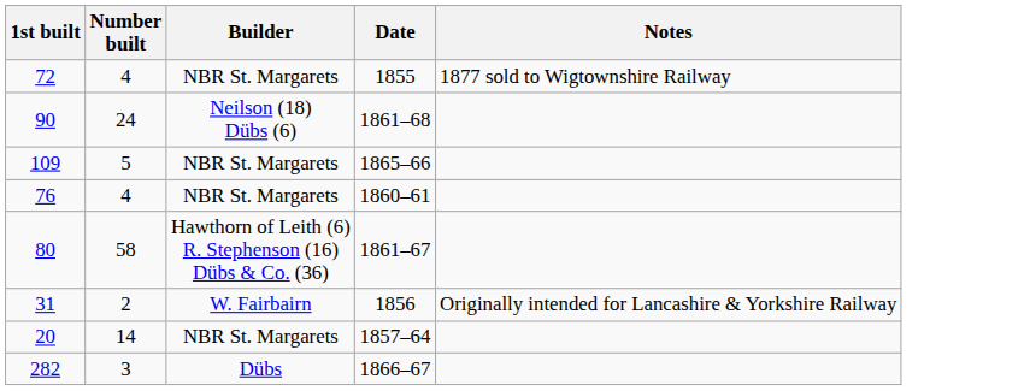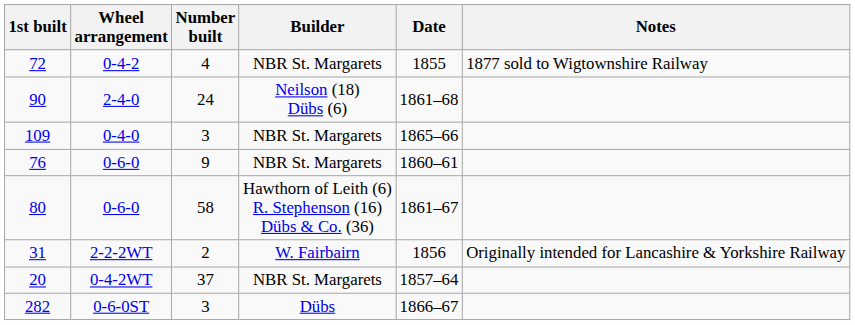 <table class="wikitable" style=text-align:center>
 <tr>
 <th>1st built</th>
+<th>Wheel<br>arrangement</th>
 <th>Number<br>built</th>
 <th>Builder</th>
 <th>Date</th>
 <th>Notes</th>
 </tr>
 <tr>
 <td><a href='#'>72</a></td>
+<td><a href='#'>0-4-2</a></td>
 <td>4</td>
 <td>NBR St. Margarets</td>
 <td>1855</td>
 <td align=left>1877 sold to Wigtownshire Railway</td>
 </tr>
 <tr>
 <td><a href='#'>90</a></td>
+<td><a href='#'>2-4-0</a></td>
 <td>24</td>
 <td><a href='#'>Neilson</a> (18)<br><a href='#'>Dübs</a> (6)</td>
 <td>1861–68</td>
 <td align=left></td>
 </tr>
 <tr>
 <td><a href='#'>109</a></td>
-<td>5</td>
+<td><a href='#'>0-4-0</a></td>
+<td>3</td>
 <td>NBR St. Margarets</td>
 <td>1865–66</td>
 <td align=left></td>
 </tr>
 <tr>
 <td><a href='#'>76</a></td>
-<td>4</td>
+<td><a href='#'>0-6-0</a></td>
+<td>9</td>
 <td>NBR St. Margarets</td>
 <td>1860–61</td>
 <td align=left></td>
 </tr>
 <tr>
 <td><a href='#'>80</a></td>
+<td><a href='#'>0-6-0</a></td>
 <td>58</td>
 <td>Hawthorn of Leith (6)<br><a href='#'>R. Stephenson</a> (16)<br><a href='#'>Dübs & Co.</a> (36)</td>
 <td>1861–67</td>
 <td align=left></td>
 </tr>
 <tr>
 <td><a href='#'>31</a></td>
+<td><a href='#'>2-2-2WT</a></td>
 <td>2</td>
 <td><a href='#'>W. Fairbairn</a></td>
 <td>1856</td>
 <td align=left>Originally intended for Lancashire & Yorkshire Railway</td>
 </tr>
 <tr>
 <td><a href='#'>20</a></td>
-<td>14</td>
+<td><a href='#'>0-4-2WT</a></td>
+<td>37</td>
 <td>NBR St. Margarets</td>
 <td>1857–64</td>
 <td align=left></td>
 </tr>
 <tr>
 <td><a href='#'>282</a></td>
+<td><a href='#'>0-6-0ST</a></td>
 <td>3</td>
 <td><a href='#'>Dübs</a></td>
 <td>1866–67</td>
 <td align=left></td>
 </tr>
 </table>
